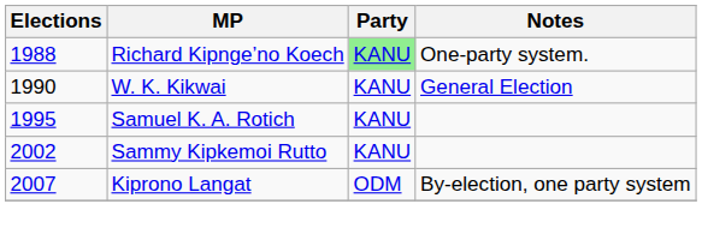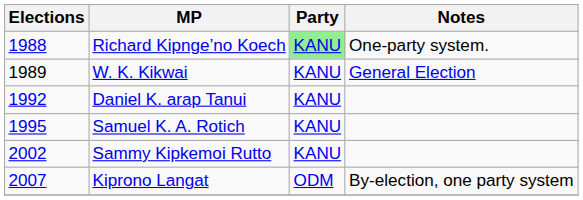 <table class="wikitable">
 <tr>
 <th>Elections</th>
 <th>MP </th>
 <th>Party</th>
 <th>Notes</th>
 </tr>
 <tr>
 <td><a href='#'>1988</a></td>
 <td><a href='#'>Richard Kipnge’no Koech</a></td>
 <td style="background: lightgreen;"><a href='#'>KANU</a></td>
 <td>One-party system.</td>
 </tr>
 <tr>
-<td>1990</td>
+<td>1989</td>
 <td><a href='#'>W. K. Kikwai</a></td>
 <td><a href='#'>KANU</a></td>
 <td><a href='#'>General Election</a></td>
+</tr>
+<tr>
+<td><a href='#'>1992</a></td>
+<td><a href='#'>Daniel K. arap Tanui</a></td>
+<td><a href='#'>KANU</a></td>
+<td></td>
 </tr>
 <tr>
 <td><a href='#'>1995</a></td>
 <td><a href='#'>Samuel K. A. Rotich</a></td>
 <td><a href='#'>KANU</a></td>
 <td></td>
 </tr>
 <tr>
 <td><a href='#'>2002</a></td>
 <td><a href='#'>Sammy Kipkemoi Rutto</a></td>
 <td><a href='#'>KANU</a></td>
 <td></td>
 </tr>
 <tr>
 <td><a href='#'>2007</a></td>
 <td><a href='#'>Kiprono Langat</a></td>
 <td><a href='#'>ODM</a></td>
 <td>By-election, one party system</td>
 </tr>
 <tr>
 </tr>
 </table>
